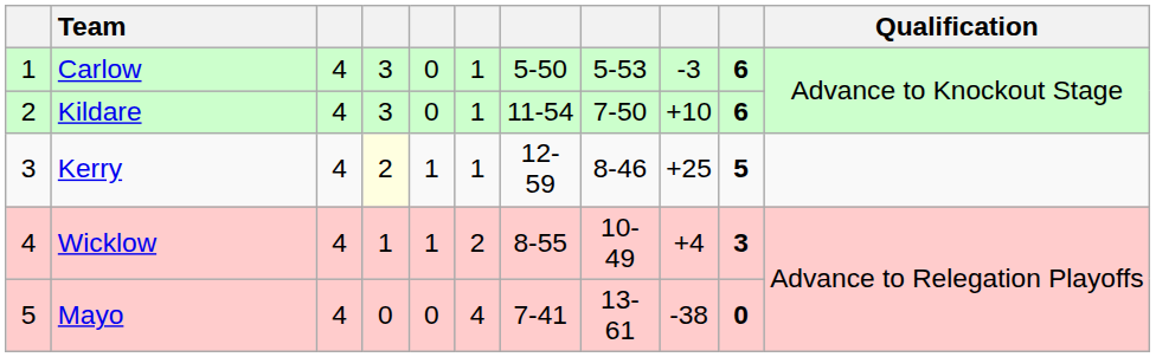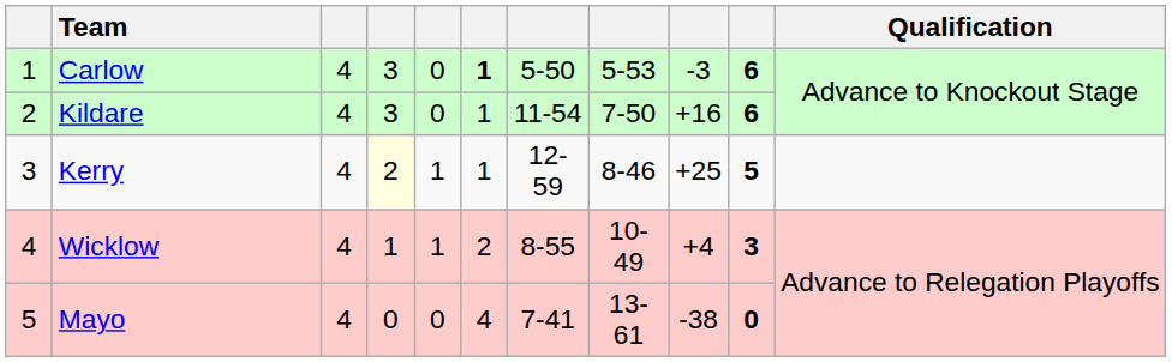 <table class="wikitable" style="text-align:center">
 <tr>
 <th width=20></th>
 <th width=150 style="text-align:left;">Team</th>
 <th width=20></th>
 <th width=20></th>
 <th width=20></th>
 <th width=20></th>
 <th width=40></th>
 <th width=40></th>
 <th width=20></th>
 <th width=20></th>
 <th>Qualification</th>
 </tr>
 <tr style="background:#ccffcc">
 <td>1</td>
 <td style="text-align:left"> <a href='#'>Carlow</a></td>
 <td>4</td>
 <td>3</td>
 <td>0</td>
-<td>1</td>
+<td><strong>1</strong></td>
 <td>5-50</td>
 <td>5-53</td>
 <td>-3</td>
 <td><strong>6</strong></td>
 <td rowspan="2">Advance to Knockout Stage</td>
 </tr>
 <tr style="background:#ccffcc">
 <td>2</td>
 <td style="text-align:left"> <a href='#'>Kildare</a></td>
 <td>4</td>
 <td>3</td>
 <td>0</td>
 <td>1</td>
 <td>11-54</td>
 <td>7-50</td>
-<td>+10</td>
+<td>+16</td>
 <td><strong>6</strong></td>
 </tr>
 <tr>
 <td>3</td>
 <td style="text-align:left"> <a href='#'>Kerry</a></td>
 <td>4</td>
 <td style="background: lightyellow;">2</td>
 <td>1</td>
 <td>1</td>
 <td>12-59</td>
 <td>8-46</td>
 <td>+25</td>
 <td><strong>5</strong></td>
 <td></td>
 </tr>
 <tr style="background:#ffcccc">
 <td>4</td>
 <td style="text-align:left"> <a href='#'>Wicklow</a></td>
 <td>4</td>
 <td>1</td>
 <td>1</td>
 <td>2</td>
 <td>8-55</td>
 <td>10-49</td>
 <td>+4</td>
 <td><strong>3</strong></td>
 <td rowspan="2">Advance to Relegation Playoffs</td>
 </tr>
 <tr style="background:#ffcccc">
 <td>5</td>
 <td style="text-align:left"> <a href='#'>Mayo</a></td>
 <td>4</td>
 <td>0</td>
 <td>0</td>
 <td>4</td>
 <td>7-41</td>
 <td>13-61</td>
 <td>-38</td>
 <td><strong>0</strong></td>
 </tr>
 </table>
